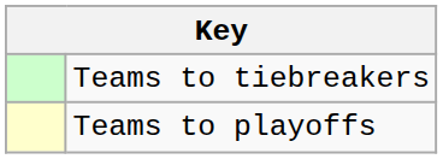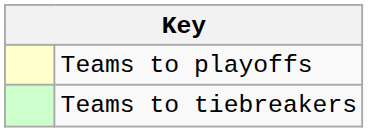 <table class="wikitable" style="text-align: center;">
 <tr>
 <th colspan=2>Key</th>
 </tr>
 <tr>
+<td style="background:#ffffcc; width:20px;"></td>
+<td align=left>Teams to playoffs</td>
+</tr>
+<tr>
 <td style="background:#ccffcc; width:20px;"></td>
 <td align=left>Teams to tiebreakers</td>
 </tr>
-<tr>
-<td style="background:#ffffcc; width:20px;"></td>
-<td align=left>Teams to playoffs</td>
-</tr>
 </table>
